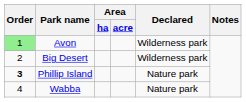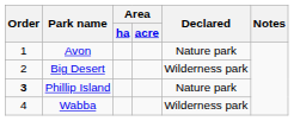 <table class="wikitable sortable plainrowheaders" style="text-align:center;">
 <tr>
 <th scope="col" rowspan="2">Order</th>
 <th scope="col" rowspan="2">Park name</th>
 <th scope="col" colspan="2">Area</th>
 <th scope="col" rowspan="2">Declared<br></th>
 <th scope="col" rowspan="2">Notes</th>
 </tr>
 <tr>
 <th scope="col"><a href='#'>ha</a></th>
 <th scope="col"><a href='#'>acre</a></th>
 </tr>
 <tr>
-<td scope="row" style="background: lightgreen;">1</td>
+<td scope="row">1</td>
 <td><a href='#'>Avon</a></td>
 <td></td>
 <td></td>
-<td>Wilderness park</td>
+<td>Nature park</td>
 </tr>
 <tr>
 <td scope="row">2</td>
 <td><a href='#'>Big Desert</a></td>
 <td></td>
 <td></td>
 <td>Wilderness park</td>
 </tr>
 <tr>
 <td scope="row"><strong>3</strong></td>
 <td><a href='#'>Phillip Island</a></td>
 <td></td>
 <td></td>
 <td>Nature park</td>
 </tr>
 <tr>
 <td scope="row">4</td>
 <td><a href='#'>Wabba</a></td>
 <td></td>
 <td></td>
-<td>Nature park</td>
+<td>Wilderness park</td>
 </tr>
 </table>
